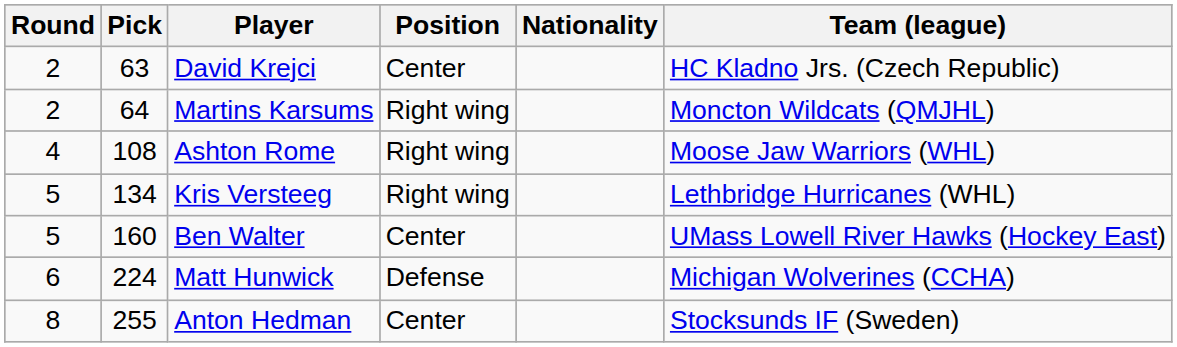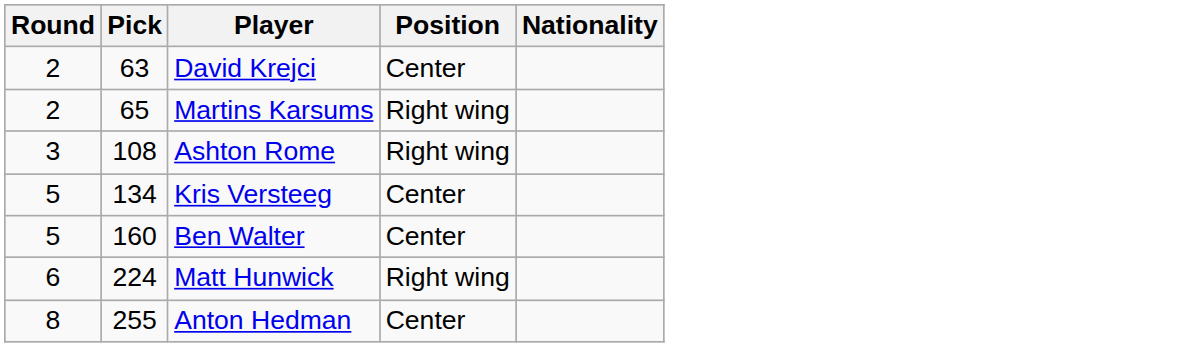 <table class="wikitable" style="text-align:left">
 <tr>
 <th>Round</th>
 <th>Pick</th>
 <th>Player</th>
 <th>Position</th>
 <th>Nationality</th>
-<th>Team (league)</th>
 </tr>
 <tr>
 <td style="text-align:center">2</td>
 <td style="text-align:center">63</td>
 <td><a href='#'>David Krejci</a></td>
 <td>Center</td>
 <td></td>
-<td><a href='#'>HC Kladno</a> Jrs. (Czech Republic)</td>
 </tr>
 <tr>
 <td style="text-align:center">2</td>
-<td style="text-align:center">64</td>
+<td style="text-align:center">65</td>
 <td><a href='#'>Martins Karsums</a></td>
 <td>Right wing</td>
 <td></td>
-<td><a href='#'>Moncton Wildcats</a> (<a href='#'>QMJHL</a>)</td>
 </tr>
 <tr>
-<td style="text-align:center">4</td>
+<td style="text-align:center">3</td>
 <td style="text-align:center">108</td>
 <td><a href='#'>Ashton Rome</a></td>
 <td>Right wing</td>
 <td></td>
-<td><a href='#'>Moose Jaw Warriors</a> (<a href='#'>WHL</a>)</td>
 </tr>
 <tr>
 <td style="text-align:center">5</td>
 <td style="text-align:center">134</td>
 <td><a href='#'>Kris Versteeg</a></td>
-<td>Right wing</td>
+<td>Center</td>
 <td></td>
-<td><a href='#'>Lethbridge Hurricanes</a> (WHL)</td>
 </tr>
 <tr>
 <td style="text-align:center">5</td>
 <td style="text-align:center">160</td>
 <td><a href='#'>Ben Walter</a></td>
 <td>Center</td>
 <td></td>
-<td><a href='#'>UMass Lowell River Hawks</a> (<a href='#'>Hockey East</a>)</td>
 </tr>
 <tr>
 <td style="text-align:center">6</td>
 <td style="text-align:center">224</td>
 <td><a href='#'>Matt Hunwick</a></td>
-<td>Defense</td>
+<td>Right wing</td>
 <td></td>
-<td><a href='#'>Michigan Wolverines</a> (<a href='#'>CCHA</a>)</td>
 </tr>
 <tr>
 <td style="text-align:center">8</td>
 <td style="text-align:center">255</td>
 <td><a href='#'>Anton Hedman</a></td>
 <td>Center</td>
 <td></td>
-<td><a href='#'>Stocksunds IF</a> (Sweden)</td>
 </tr>
 </table>
